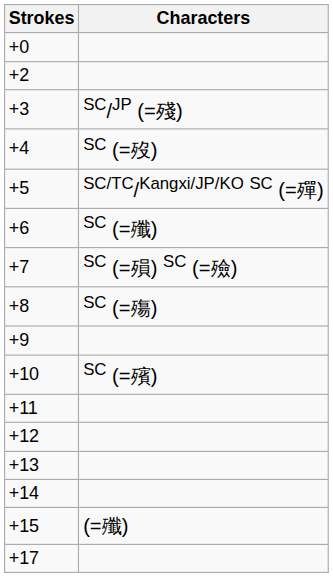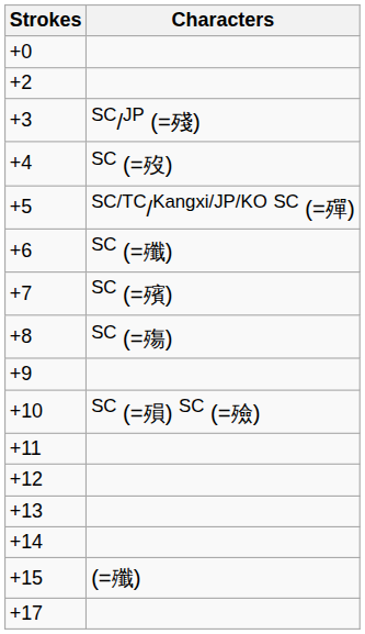 <table class="wikitable">
 <tr>
 <th>Strokes</th>
 <th>Characters</th>
 </tr>
 <tr --->
 <td>+0</td>
 <td style="font-size: large;"> </td>
 </tr>
 <tr --->
 <td>+2</td>
 <td style="font-size: large;"></td>
 </tr>
 <tr --->
 <td>+3</td>
 <td style="font-size: large;">   <sup>SC</sup>/<sup>JP</sup> (=殘)</td>
 </tr>
 <tr --->
 <td>+4</td>
 <td style="font-size: large;">    <sup>SC</sup> (=歿)</td>
 </tr>
 <tr --->
 <td>+5</td>
 <td style="font-size: large;">  <sup>SC/TC</sup>/<sup>Kangxi/JP/KO</sup>    <sup>SC</sup> (=殫)</td>
 </tr>
 <tr --->
 <td>+6</td>
 <td style="font-size: large;"><sup>SC</sup> (=殲)</td>
 </tr>
 <tr --->
 <td>+7</td>
-<td style="font-size: large;">      <sup>SC</sup> (=殞) <sup>SC</sup> (=殮)</td>
+<td style="font-size: large;">    <sup>SC</sup> (=殯)</td>
 </tr>
 <tr --->
 <td>+8</td>
 <td style="font-size: large;">     <sup>SC</sup> (=殤)</td>
 </tr>
 <tr --->
 <td>+9</td>
 <td style="font-size: large;"> </td>
 </tr>
 <tr --->
 <td>+10</td>
-<td style="font-size: large;">    <sup>SC</sup> (=殯)</td>
+<td style="font-size: large;">      <sup>SC</sup> (=殞) <sup>SC</sup> (=殮)</td>
 </tr>
 <tr --->
 <td>+11</td>
 <td style="font-size: large;">    </td>
 </tr>
 <tr --->
 <td>+12</td>
 <td style="font-size: large;">    </td>
 </tr>
 <tr --->
 <td>+13</td>
 <td style="font-size: large;">  </td>
 </tr>
 <tr --->
 <td>+14</td>
 <td style="font-size: large;"></td>
 </tr>
 <tr --->
 <td>+15</td>
 <td style="font-size: large;">  (=殲)</td>
 </tr>
 <tr --->
 <td>+17</td>
 <td style="font-size: large;"></td>
 </tr>
 </table>
